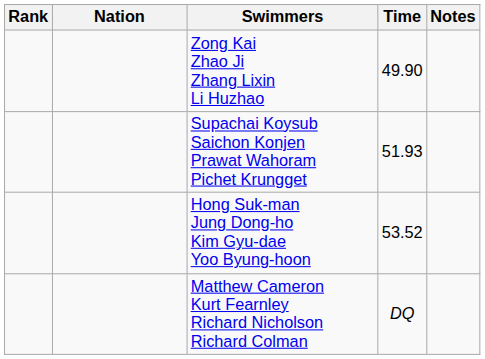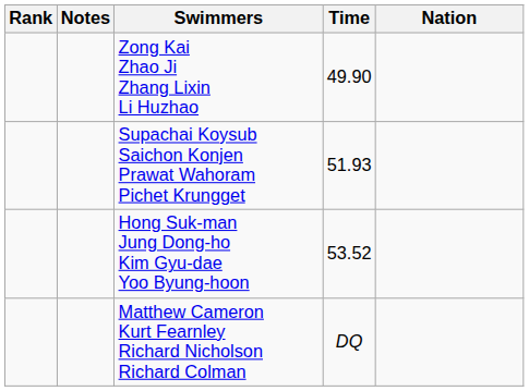 <table class="wikitable sortable" style="text-align:center">
 <tr>
 <th>Rank</th>
-<th style="width:125px">Nation</th>
+<th>Notes</th>
 <th Class="unsortable" style="width:180px">Swimmers</th>
 <th>Time</th>
-<th>Notes</th>
+<th style="width:125px">Nation</th>
 </tr>
 <tr>
 <td></td>
-<td style="text-align:left"></td>
+<td></td>
 <td style="text-align:left"><a href='#'>Zong Kai</a><br> <a href='#'>Zhao Ji</a><br> <a href='#'>Zhang Lixin</a><br> <a href='#'>Li Huzhao</a></td>
 <td>49.90</td>
-<td></td>
+<td style="text-align:left"></td>
 </tr>
 <tr>
 <td></td>
-<td style="text-align:left"></td>
+<td></td>
 <td style="text-align:left"><a href='#'>Supachai Koysub</a><br> <a href='#'>Saichon Konjen</a><br> <a href='#'>Prawat Wahoram</a><br> <a href='#'>Pichet Krungget</a></td>
 <td>51.93</td>
-<td></td>
+<td style="text-align:left"></td>
 </tr>
 <tr>
 <td></td>
-<td style="text-align:left"></td>
+<td></td>
 <td style="text-align:left"><a href='#'>Hong Suk-man</a><br> <a href='#'>Jung Dong-ho</a><br> <a href='#'>Kim Gyu-dae</a><br> <a href='#'>Yoo Byung-hoon</a></td>
 <td>53.52</td>
-<td></td>
+<td style="text-align:left"></td>
 </tr>
 <tr>
 <td></td>
-<td style="text-align:left"></td>
+<td></td>
 <td style="text-align:left"><a href='#'>Matthew Cameron</a><br> <a href='#'>Kurt Fearnley</a><br> <a href='#'>Richard Nicholson</a><br> <a href='#'>Richard Colman</a></td>
 <td><em>DQ</em></td>
-<td></td>
+<td style="text-align:left"></td>
 </tr>
 </table>
